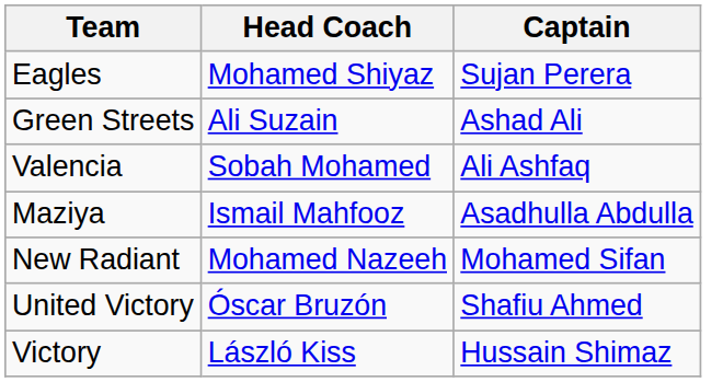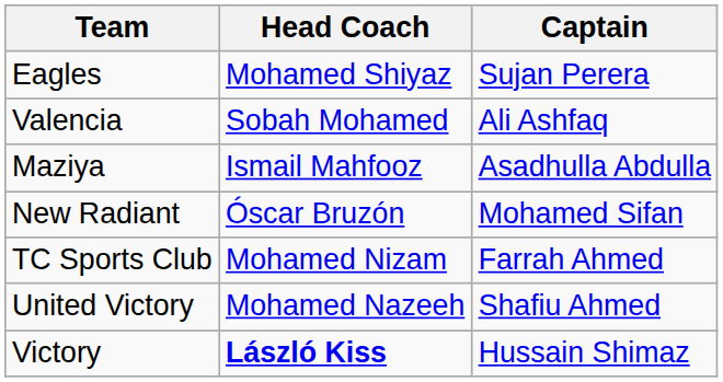 <table class="wikitable sortable" style="text-align: left;">
 <tr>
 <th>Team</th>
 <th>Head Coach</th>
 <th>Captain</th>
 </tr>
 <tr>
 <td>Eagles</td>
 <td> <a href='#'>Mohamed Shiyaz</a></td>
 <td> <a href='#'>Sujan Perera</a></td>
-</tr>
-<tr>
-<td>Green Streets</td>
-<td> <a href='#'>Ali Suzain</a></td>
-<td> <a href='#'>Ashad Ali</a></td>
 </tr>
 <tr>
 <td>Valencia</td>
 <td> <a href='#'>Sobah Mohamed</a></td>
 <td> <a href='#'>Ali Ashfaq</a></td>
 </tr>
 <tr>
 <td>Maziya</td>
 <td> <a href='#'>Ismail Mahfooz</a></td>
 <td> <a href='#'>Asadhulla Abdulla</a></td>
 </tr>
 <tr>
 <td>New Radiant</td>
-<td> <a href='#'>Mohamed Nazeeh</a></td>
+<td> <a href='#'>Óscar Bruzón</a></td>
 <td> <a href='#'>Mohamed Sifan</a></td>
 </tr>
 <tr>
+<td>TC Sports Club</td>
+<td> <a href='#'>Mohamed Nizam</a></td>
+<td> <a href='#'>Farrah Ahmed</a></td>
+</tr>
+<tr>
 <td>United Victory</td>
-<td> <a href='#'>Óscar Bruzón</a></td>
+<td> <a href='#'>Mohamed Nazeeh</a></td>
 <td> <a href='#'>Shafiu Ahmed</a></td>
 </tr>
 <tr>
 <td>Victory</td>
-<td> <a href='#'>László Kiss</a></td>
+<td><strong> <a href='#'>László Kiss</a></strong></td>
 <td> <a href='#'>Hussain Shimaz</a></td>
 </tr>
 </table>
